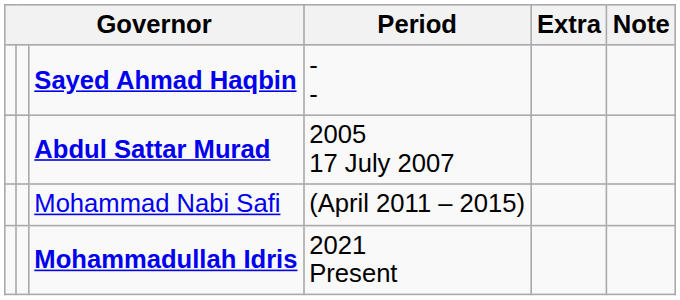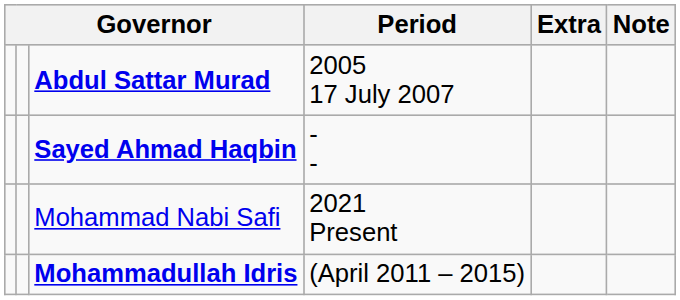 <table class="wikitable">
 <tr>
 <th colspan="3">Governor</th>
 <th>Period</th>
 <th>Extra</th>
 <th>Note</th>
+</tr>
+<tr>
+<td></td>
+<td></td>
+<td><strong><a href='#'>Abdul Sattar Murad</a></strong></td>
+<td>2005 <br> 17 July 2007</td>
+<td></td>
+<td></td>
 </tr>
 <tr>
 <td></td>
 <td></td>
 <td><strong><a href='#'>Sayed Ahmad Haqbin</a></strong></td>
 <td>-<br>-</td>
 <td></td>
 <td></td>
 </tr>
 <tr>
 <td></td>
 <td></td>
-<td><strong><a href='#'>Abdul Sattar Murad</a></strong></td>
-<td>2005 <br> 17 July 2007</td>
-<td></td>
-<td></td>
-</tr>
-<tr>
-<td></td>
-<td></td>
 <td><a href='#'>Mohammad Nabi Safi</a></td>
-<td>(April 2011 – 2015)</td>
+<td>2021<br> Present</td>
 <td></td>
 <td></td>
 </tr>
 <tr>
 <td></td>
 <td></td>
 <td><strong><a href='#'>Mohammadullah Idris</a></strong></td>
-<td>2021<br> Present</td>
+<td>(April 2011 – 2015)</td>
 <td></td>
 <td></td>
 </tr>
 </table>
